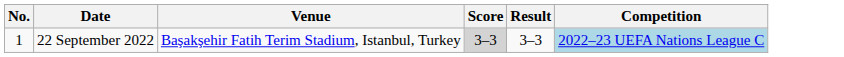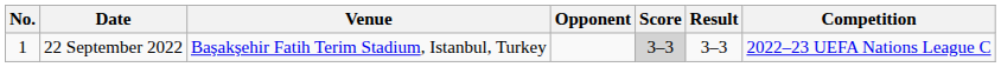 <table class="wikitable sortable">
 <tr>
 <th>No.</th>
 <th>Date</th>
 <th>Venue</th>
+<th>Opponent</th>
 <th>Score</th>
 <th>Result</th>
 <th>Competition</th>
 </tr>
 <tr>
 <td align=center>1</td>
 <td>22 September 2022</td>
 <td><a href='#'>Başakşehir Fatih Terim Stadium</a>, Istanbul, Turkey</td>
+<td></td>
 <td align=center style="background: lightgrey;">3–3</td>
 <td align=center>3–3</td>
-<td style="background: lightblue;"><a href='#'>2022–23 UEFA Nations League C</a></td>
+<td><a href='#'>2022–23 UEFA Nations League C</a></td>
 </tr>
 </table>
